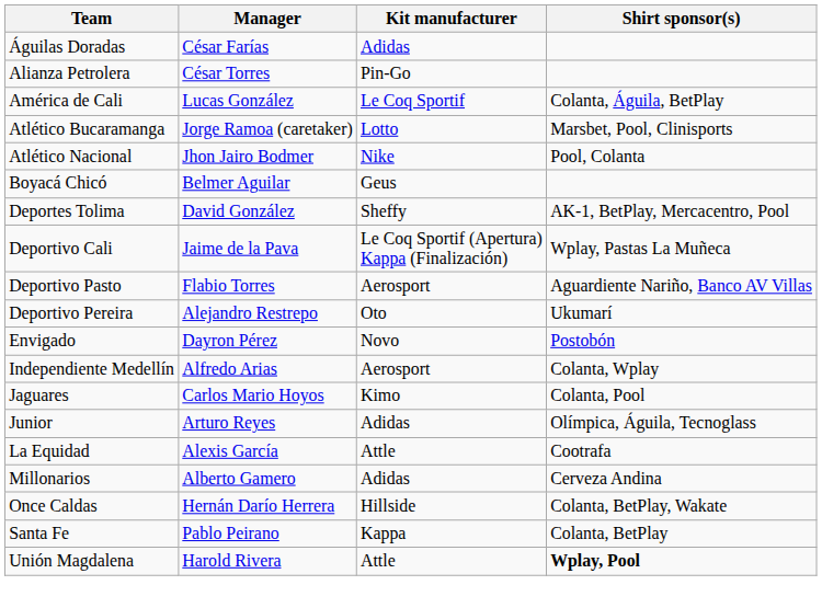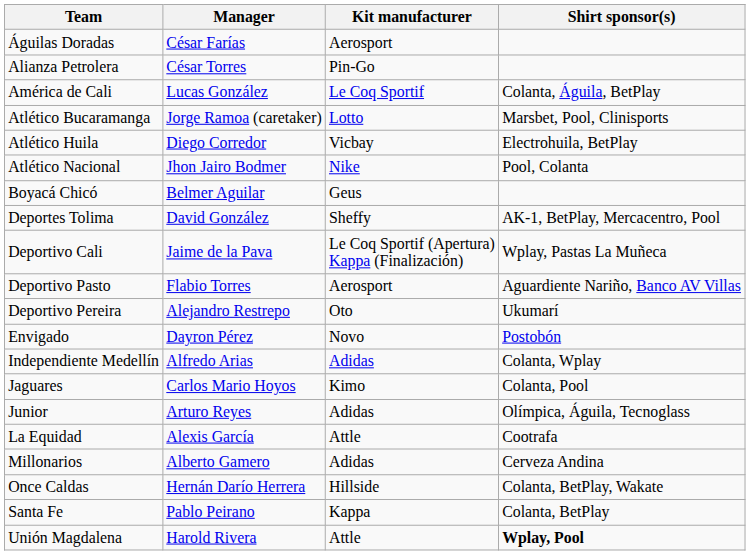 <table class="wikitable sortable" style="text-align: left;">
 <tr>
 <th>Team</th>
 <th>Manager</th>
 <th>Kit manufacturer</th>
 <th>Shirt sponsor(s)</th>
 </tr>
 <tr>
 <td>Águilas Doradas</td>
 <td> <a href='#'>César Farías</a></td>
-<td><a href='#'>Adidas</a></td>
+<td>Aerosport</td>
 <td></td>
 </tr>
 <tr>
 <td>Alianza Petrolera</td>
 <td> <a href='#'>César Torres</a></td>
 <td>Pin-Go</td>
 <td></td>
 </tr>
 <tr>
 <td>América de Cali</td>
 <td> <a href='#'>Lucas González</a></td>
 <td><a href='#'>Le Coq Sportif</a></td>
 <td>Colanta, <a href='#'>Águila</a>, BetPlay</td>
 </tr>
 <tr>
 <td>Atlético Bucaramanga</td>
 <td> <a href='#'>Jorge Ramoa</a> (caretaker)</td>
 <td><a href='#'>Lotto</a></td>
 <td>Marsbet, Pool, Clinisports</td>
+</tr>
+<tr>
+<td>Atlético Huila</td>
+<td> <a href='#'>Diego Corredor</a></td>
+<td>Vicbay</td>
+<td>Electrohuila, BetPlay</td>
 </tr>
 <tr>
 <td>Atlético Nacional</td>
 <td> <a href='#'>Jhon Jairo Bodmer</a></td>
 <td><a href='#'>Nike</a></td>
 <td>Pool, Colanta</td>
 </tr>
 <tr>
 <td>Boyacá Chicó</td>
 <td> <a href='#'>Belmer Aguilar</a></td>
 <td>Geus</td>
 <td></td>
 </tr>
 <tr>
 <td>Deportes Tolima</td>
 <td> <a href='#'>David González</a></td>
 <td>Sheffy</td>
 <td>AK-1, BetPlay, Mercacentro, Pool</td>
 </tr>
 <tr>
 <td>Deportivo Cali</td>
 <td> <a href='#'>Jaime de la Pava</a></td>
 <td>Le Coq Sportif (Apertura)<br><a href='#'>Kappa</a> (Finalización)</td>
 <td>Wplay, Pastas La Muñeca</td>
 </tr>
 <tr>
 <td>Deportivo Pasto</td>
 <td> <a href='#'>Flabio Torres</a></td>
 <td>Aerosport</td>
 <td>Aguardiente Nariño, <a href='#'>Banco AV Villas</a></td>
 </tr>
 <tr>
 <td>Deportivo Pereira</td>
 <td> <a href='#'>Alejandro Restrepo</a></td>
 <td>Oto</td>
 <td>Ukumarí</td>
 </tr>
 <tr>
 <td>Envigado</td>
 <td> <a href='#'>Dayron Pérez</a></td>
 <td>Novo</td>
 <td><a href='#'>Postobón</a></td>
 </tr>
 <tr>
 <td>Independiente Medellín</td>
 <td> <a href='#'>Alfredo Arias</a></td>
-<td>Aerosport</td>
+<td><a href='#'>Adidas</a></td>
 <td>Colanta, Wplay</td>
 </tr>
 <tr>
 <td>Jaguares</td>
 <td> <a href='#'>Carlos Mario Hoyos</a></td>
 <td>Kimo</td>
 <td>Colanta, Pool</td>
 </tr>
 <tr>
 <td>Junior</td>
 <td> <a href='#'>Arturo Reyes</a></td>
 <td>Adidas</td>
 <td>Olímpica, Águila, Tecnoglass</td>
 </tr>
 <tr>
 <td>La Equidad</td>
 <td> <a href='#'>Alexis García</a></td>
 <td>Attle</td>
 <td>Cootrafa</td>
 </tr>
 <tr>
 <td>Millonarios</td>
 <td> <a href='#'>Alberto Gamero</a></td>
 <td>Adidas</td>
 <td>Cerveza Andina</td>
 </tr>
 <tr>
 <td>Once Caldas</td>
 <td> <a href='#'>Hernán Darío Herrera</a></td>
 <td>Hillside</td>
 <td>Colanta, BetPlay, Wakate</td>
 </tr>
 <tr>
 <td>Santa Fe</td>
 <td> <a href='#'>Pablo Peirano</a></td>
 <td>Kappa</td>
 <td>Colanta, BetPlay</td>
 </tr>
 <tr>
 <td>Unión Magdalena</td>
 <td> <a href='#'>Harold Rivera</a></td>
 <td>Attle</td>
 <td><strong>Wplay, Pool</strong></td>
 </tr>
 </table>
